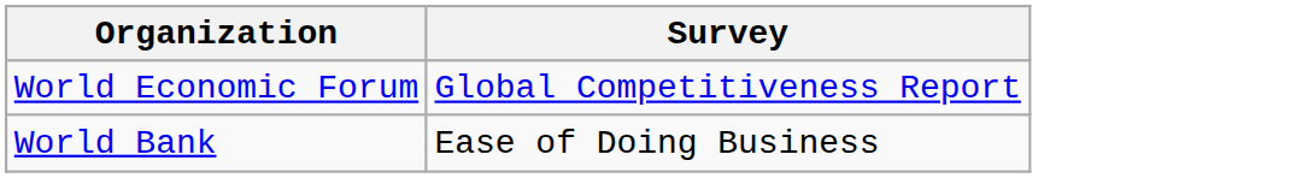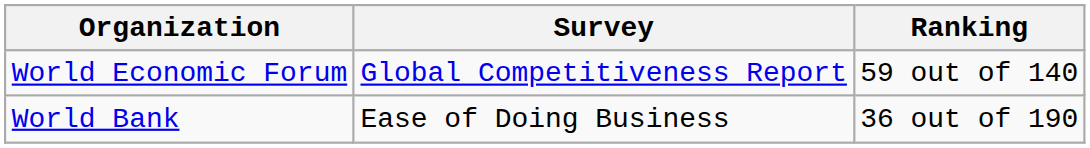 <table class="wikitable">
 <tr>
 <th>Organization</th>
 <th>Survey</th>
+<th>Ranking</th>
 </tr>
 <tr>
 <td><a href='#'>World Economic Forum</a></td>
 <td><a href='#'>Global Competitiveness Report</a></td>
+<td>59 out of 140</td>
 </tr>
 <tr>
 <td><a href='#'>World Bank</a></td>
 <td>Ease of Doing Business</td>
+<td>36 out of 190</td>
 </tr>
 </table>
